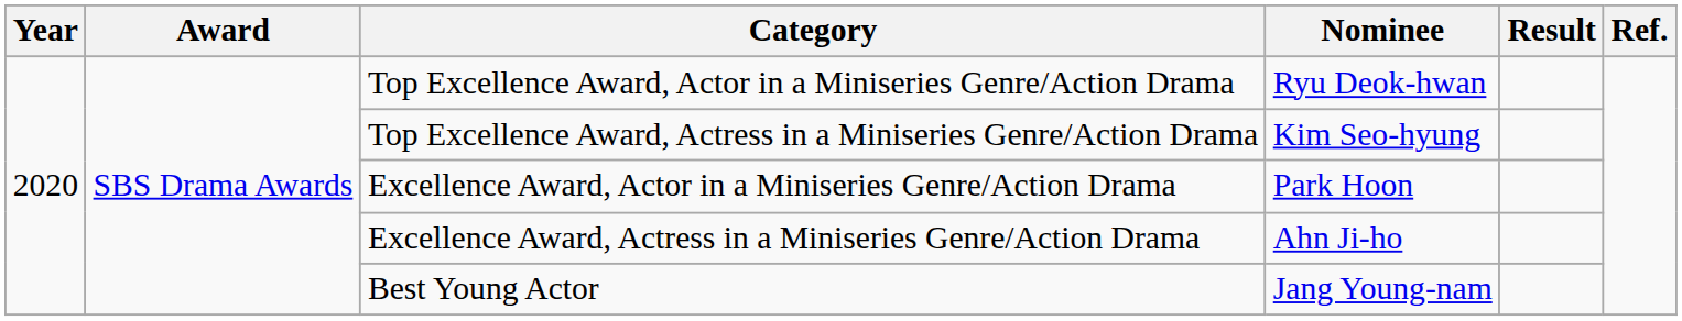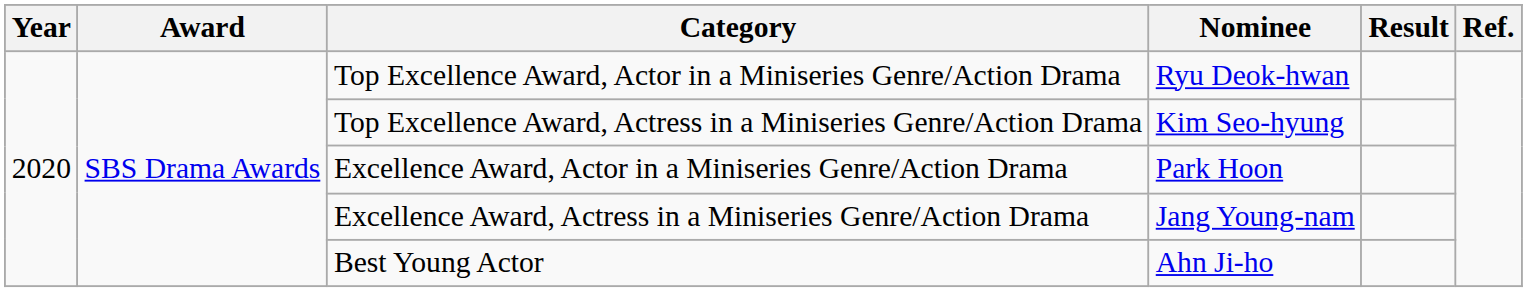 <table class="wikitable">
 <tr>
 <th>Year</th>
 <th>Award</th>
 <th>Category</th>
 <th>Nominee</th>
 <th>Result</th>
 <th>Ref.</th>
 </tr>
 <tr>
 <td rowspan=5>2020</td>
 <td rowspan=5><a href='#'>SBS Drama Awards</a></td>
 <td>Top Excellence Award, Actor in a Miniseries Genre/Action Drama</td>
 <td><a href='#'>Ryu Deok-hwan</a></td>
 <td></td>
 <td rowspan=5></td>
 </tr>
 <tr>
 <td>Top Excellence Award, Actress in a Miniseries Genre/Action Drama</td>
 <td><a href='#'>Kim Seo-hyung</a></td>
 <td></td>
 </tr>
 <tr>
 <td>Excellence Award, Actor in a Miniseries Genre/Action Drama</td>
 <td><a href='#'>Park Hoon</a></td>
 <td></td>
 </tr>
 <tr>
 <td>Excellence Award, Actress in a Miniseries Genre/Action Drama</td>
-<td><a href='#'>Ahn Ji-ho</a></td>
+<td><a href='#'>Jang Young-nam</a></td>
 <td></td>
 </tr>
 <tr>
 <td>Best Young Actor</td>
-<td><a href='#'>Jang Young-nam</a></td>
+<td><a href='#'>Ahn Ji-ho</a></td>
 <td></td>
 </tr>
 </table>
